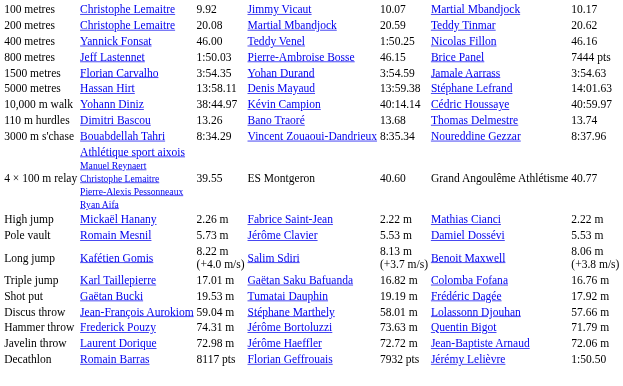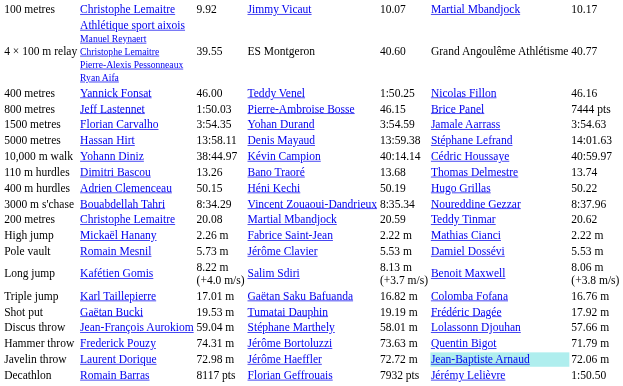 <table>
 <tr>
 <td>100 metres</td>
 <td><a href='#'>Christophe Lemaitre</a></td>
 <td>9.92 </td>
 <td><a href='#'>Jimmy Vicaut</a></td>
 <td>10.07 </td>
 <td><a href='#'>Martial Mbandjock</a></td>
 <td>10.17</td>
 </tr>
 <tr>
-<td>200 metres</td>
-<td><a href='#'>Christophe Lemaitre</a></td>
-<td>20.08</td>
-<td><a href='#'>Martial Mbandjock</a></td>
-<td>20.59</td>
-<td><a href='#'>Teddy Tinmar</a></td>
-<td>20.62</td>
+<td>4 × 100 m relay</td>
+<td><a href='#'>Athlétique sport aixois</a><br><small><a href='#'>Manuel Reynaert</a><br><a href='#'>Christophe Lemaitre</a><br><a href='#'>Pierre-Alexis Pessonneaux</a><br><a href='#'>Ryan Aifa</a></small></td>
+<td>39.55</td>
+<td>ES Montgeron</td>
+<td>40.60</td>
+<td>Grand Angoulême Athlétisme</td>
+<td>40.77</td>
 </tr>
 <tr>
 <td>400 metres</td>
 <td><a href='#'>Yannick Fonsat</a></td>
 <td>46.00</td>
 <td><a href='#'>Teddy Venel</a></td>
 <td>1:50.25</td>
 <td><a href='#'>Nicolas Fillon</a></td>
 <td>46.16</td>
 </tr>
 <tr>
 <td>800 metres</td>
 <td><a href='#'>Jeff Lastennet</a></td>
 <td>1:50.03</td>
 <td><a href='#'>Pierre-Ambroise Bosse</a></td>
 <td>46.15</td>
 <td><a href='#'>Brice Panel</a></td>
 <td>7444 pts</td>
 </tr>
 <tr>
 <td>1500 metres</td>
 <td><a href='#'>Florian Carvalho</a></td>
 <td>3:54.35</td>
 <td><a href='#'>Yohan Durand</a></td>
 <td>3:54.59</td>
 <td><a href='#'>Jamale Aarrass</a></td>
 <td>3:54.63</td>
 </tr>
 <tr>
 <td>5000 metres</td>
 <td><a href='#'>Hassan Hirt</a></td>
 <td>13:58.11</td>
 <td><a href='#'>Denis Mayaud</a></td>
 <td>13:59.38</td>
 <td><a href='#'>Stéphane Lefrand</a></td>
 <td>14:01.63</td>
 </tr>
 <tr>
 <td>10,000 m walk</td>
 <td><a href='#'>Yohann Diniz</a></td>
 <td>38:44.97</td>
 <td><a href='#'>Kévin Campion</a></td>
 <td>40:14.14</td>
 <td><a href='#'>Cédric Houssaye</a></td>
 <td>40:59.97</td>
 </tr>
 <tr>
 <td>110 m hurdles</td>
 <td><a href='#'>Dimitri Bascou</a></td>
 <td>13.26</td>
 <td><a href='#'>Bano Traoré</a></td>
 <td>13.68</td>
 <td><a href='#'>Thomas Delmestre</a></td>
 <td>13.74</td>
 </tr>
 <tr>
+<td>400 m hurdles</td>
+<td><a href='#'>Adrien Clemenceau</a></td>
+<td>50.15</td>
+<td><a href='#'>Héni Kechi</a></td>
+<td>50.19</td>
+<td><a href='#'>Hugo Grillas</a></td>
+<td>50.22</td>
+</tr>
+<tr>
 <td>3000 m s'chase</td>
 <td><a href='#'>Bouabdellah Tahri</a></td>
 <td>8:34.29</td>
 <td><a href='#'>Vincent Zouaoui-Dandrieux</a></td>
 <td>8:35.34</td>
 <td><a href='#'>Noureddine Gezzar</a></td>
 <td>8:37.96</td>
 </tr>
 <tr>
-<td>4 × 100 m relay</td>
-<td><a href='#'>Athlétique sport aixois</a><br><small><a href='#'>Manuel Reynaert</a><br><a href='#'>Christophe Lemaitre</a><br><a href='#'>Pierre-Alexis Pessonneaux</a><br><a href='#'>Ryan Aifa</a></small></td>
-<td>39.55</td>
-<td>ES Montgeron</td>
-<td>40.60</td>
-<td>Grand Angoulême Athlétisme</td>
-<td>40.77</td>
+<td>200 metres</td>
+<td><a href='#'>Christophe Lemaitre</a></td>
+<td>20.08</td>
+<td><a href='#'>Martial Mbandjock</a></td>
+<td>20.59</td>
+<td><a href='#'>Teddy Tinmar</a></td>
+<td>20.62</td>
 </tr>
 <tr>
 <td>High jump</td>
 <td><a href='#'>Mickaël Hanany</a></td>
 <td>2.26 m</td>
 <td><a href='#'>Fabrice Saint-Jean</a></td>
 <td>2.22 m</td>
 <td><a href='#'>Mathias Cianci</a></td>
 <td>2.22 m</td>
 </tr>
 <tr>
 <td>Pole vault</td>
 <td><a href='#'>Romain Mesnil</a></td>
 <td>5.73 m</td>
 <td><a href='#'>Jérôme Clavier</a></td>
 <td>5.53 m</td>
 <td><a href='#'>Damiel Dossévi</a></td>
 <td>5.53 m</td>
 </tr>
 <tr>
 <td>Long jump</td>
 <td><a href='#'>Kafétien Gomis</a></td>
 <td>8.22 m <br>(+4.0 m/s)</td>
 <td><a href='#'>Salim Sdiri</a></td>
 <td>8.13 m <br>(+3.7 m/s)</td>
 <td><a href='#'>Benoit Maxwell</a></td>
 <td>8.06 m <br>(+3.8 m/s)</td>
 </tr>
 <tr>
 <td>Triple jump</td>
 <td><a href='#'>Karl Taillepierre</a></td>
 <td>17.01 m</td>
 <td><a href='#'>Gaëtan Saku Bafuanda</a></td>
 <td>16.82 m</td>
 <td><a href='#'>Colomba Fofana</a></td>
 <td>16.76 m</td>
 </tr>
 <tr>
 <td>Shot put</td>
 <td><a href='#'>Gaëtan Bucki</a></td>
 <td>19.53 m</td>
 <td><a href='#'>Tumatai Dauphin</a></td>
 <td>19.19 m</td>
 <td><a href='#'>Frédéric Dagée</a></td>
 <td>17.92 m</td>
 </tr>
 <tr>
 <td>Discus throw</td>
 <td><a href='#'>Jean-François Aurokiom</a></td>
 <td>59.04 m</td>
 <td><a href='#'>Stéphane Marthely</a></td>
 <td>58.01 m</td>
 <td><a href='#'>Lolassonn Djouhan</a></td>
 <td>57.66 m</td>
 </tr>
 <tr>
 <td>Hammer throw</td>
 <td><a href='#'>Frederick Pouzy</a></td>
 <td>74.31 m</td>
 <td><a href='#'>Jérôme Bortoluzzi</a></td>
 <td>73.63 m</td>
 <td><a href='#'>Quentin Bigot</a></td>
 <td>71.79 m</td>
 </tr>
 <tr>
 <td>Javelin throw</td>
 <td><a href='#'>Laurent Dorique</a></td>
 <td>72.98 m</td>
 <td><a href='#'>Jérôme Haeffler</a></td>
 <td>72.72 m</td>
-<td><a href='#'>Jean-Baptiste Arnaud</a></td>
+<td style="background: paleturquoise;"><a href='#'>Jean-Baptiste Arnaud</a></td>
 <td>72.06 m</td>
 </tr>
 <tr>
 <td>Decathlon</td>
 <td><a href='#'>Romain Barras</a></td>
 <td>8117 pts</td>
 <td><a href='#'>Florian Geffrouais</a></td>
 <td>7932 pts</td>
 <td><a href='#'>Jérémy Lelièvre</a></td>
 <td>1:50.50</td>
 </tr>
 </table>
